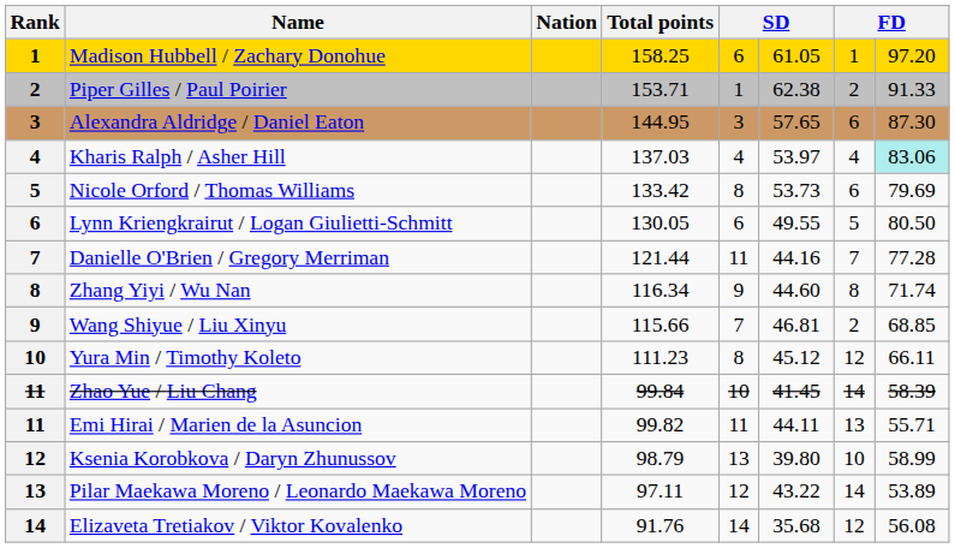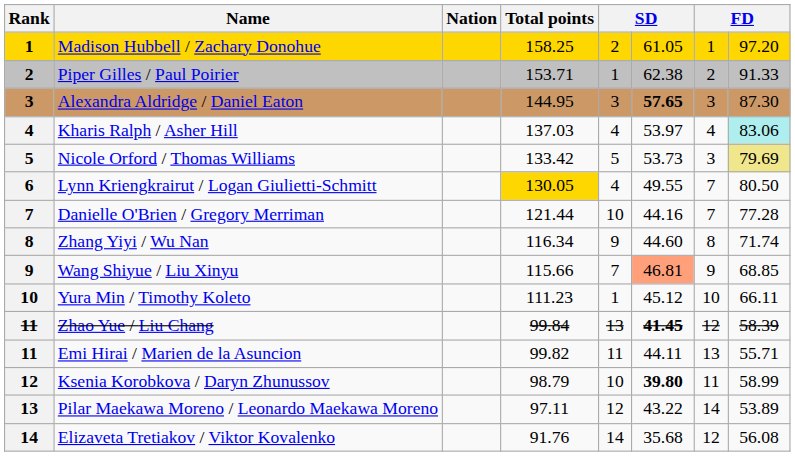 <table class="wikitable sortable">
 <tr>
 <th>Rank</th>
 <th>Name</th>
 <th>Nation</th>
 <th>Total points</th>
 <th colspan="2" width="80px"><a href='#'>SD</a></th>
 <th colspan="2" width="80px"><a href='#'>FD</a></th>
 </tr>
 <tr bgcolor="gold">
 <td align="center"><strong>1</strong></td>
 <td><a href='#'>Madison Hubbell</a> / <a href='#'>Zachary Donohue</a></td>
 <td></td>
 <td align="center">158.25</td>
-<td align="center">6</td>
+<td align="center">2</td>
 <td align="center">61.05</td>
 <td align="center">1</td>
 <td align="center">97.20</td>
 </tr>
 <tr bgcolor="silver">
 <td align="center"><strong>2</strong></td>
 <td><a href='#'>Piper Gilles</a> / <a href='#'>Paul Poirier</a></td>
 <td></td>
 <td align="center">153.71</td>
 <td align="center">1</td>
 <td align="center">62.38</td>
 <td align="center">2</td>
 <td align="center">91.33</td>
 </tr>
 <tr bgcolor="cc9966">
 <td align="center"><strong>3</strong></td>
 <td><a href='#'>Alexandra Aldridge</a> / <a href='#'>Daniel Eaton</a></td>
 <td></td>
 <td align="center">144.95</td>
 <td align="center">3</td>
-<td align="center">57.65</td>
-<td align="center">6</td>
+<td align="center"><strong>57.65</strong></td>
+<td align="center">3</td>
 <td align="center">87.30</td>
 </tr>
 <tr>
 <th>4</th>
 <td><a href='#'>Kharis Ralph</a> / <a href='#'>Asher Hill</a></td>
 <td></td>
 <td align="center">137.03</td>
 <td align="center">4</td>
 <td align="center">53.97</td>
 <td align="center">4</td>
 <td align="center" style="background: paleturquoise;">83.06</td>
 </tr>
 <tr>
 <th>5</th>
 <td><a href='#'>Nicole Orford</a> / <a href='#'>Thomas Williams</a></td>
 <td></td>
 <td align="center">133.42</td>
-<td align="center">8</td>
+<td align="center">5</td>
 <td align="center">53.73</td>
-<td align="center">6</td>
-<td align="center">79.69</td>
+<td align="center">3</td>
+<td align="center" style="background: khaki;">79.69</td>
 </tr>
 <tr>
 <th>6</th>
 <td><a href='#'>Lynn Kriengkrairut</a> / <a href='#'>Logan Giulietti-Schmitt</a></td>
 <td></td>
-<td align="center">130.05</td>
-<td align="center">6</td>
+<td align="center" style="background: gold;">130.05</td>
+<td align="center">4</td>
 <td align="center">49.55</td>
-<td align="center">5</td>
+<td align="center">7</td>
 <td align="center">80.50</td>
 </tr>
 <tr>
 <th>7</th>
 <td><a href='#'>Danielle O'Brien</a> / <a href='#'>Gregory Merriman</a></td>
 <td></td>
 <td align="center">121.44</td>
-<td align="center">11</td>
+<td align="center">10</td>
 <td align="center">44.16</td>
 <td align="center">7</td>
 <td align="center">77.28</td>
 </tr>
 <tr>
 <th>8</th>
 <td><a href='#'>Zhang Yiyi</a> / <a href='#'>Wu Nan</a></td>
 <td></td>
 <td align="center">116.34</td>
 <td align="center">9</td>
 <td align="center">44.60</td>
 <td align="center">8</td>
 <td align="center">71.74</td>
 </tr>
 <tr>
 <th>9</th>
 <td><a href='#'>Wang Shiyue</a> / <a href='#'>Liu Xinyu</a></td>
 <td></td>
 <td align="center">115.66</td>
 <td align="center">7</td>
-<td align="center">46.81</td>
-<td align="center">2</td>
+<td align="center" style="background: lightsalmon;">46.81</td>
+<td align="center">9</td>
 <td align="center">68.85</td>
 </tr>
 <tr>
 <th>10</th>
 <td><a href='#'>Yura Min</a> / <a href='#'>Timothy Koleto</a></td>
 <td></td>
 <td align="center">111.23</td>
-<td align="center">8</td>
+<td align="center">1</td>
 <td align="center">45.12</td>
-<td align="center">12</td>
+<td align="center">10</td>
 <td align="center">66.11</td>
 </tr>
 <tr>
 <th><s>11</s></th>
 <td><s><a href='#'>Zhao Yue</a> / <a href='#'>Liu Chang</a></s></td>
 <td><s></s></td>
 <td align="center"><s>99.84</s></td>
-<td align="center"><s>10</s></td>
-<td align="center"><s>41.45</s></td>
-<td align="center"><s>14</s></td>
+<td align="center"><s>13</s></td>
+<td align="center"><strong><s>41.45</s></strong></td>
+<td align="center"><s>12</s></td>
 <td align="center"><s>58.39</s></td>
 </tr>
 <tr>
 <th>11</th>
 <td><a href='#'>Emi Hirai</a> / <a href='#'>Marien de la Asuncion</a></td>
 <td></td>
 <td align="center">99.82</td>
 <td align="center">11</td>
 <td align="center">44.11</td>
 <td align="center">13</td>
 <td align="center">55.71</td>
 </tr>
 <tr>
 <th>12</th>
 <td><a href='#'>Ksenia Korobkova</a> / <a href='#'>Daryn Zhunussov</a></td>
 <td></td>
 <td align="center">98.79</td>
-<td align="center">13</td>
-<td align="center">39.80</td>
 <td align="center">10</td>
+<td align="center"><strong>39.80</strong></td>
+<td align="center">11</td>
 <td align="center">58.99</td>
 </tr>
 <tr>
 <th>13</th>
 <td><a href='#'>Pilar Maekawa Moreno</a> / <a href='#'>Leonardo Maekawa Moreno</a></td>
 <td></td>
 <td align="center">97.11</td>
 <td align="center">12</td>
 <td align="center">43.22</td>
 <td align="center">14</td>
 <td align="center">53.89</td>
 </tr>
 <tr>
 <th>14</th>
 <td><a href='#'>Elizaveta Tretiakov</a> / <a href='#'>Viktor Kovalenko</a></td>
 <td></td>
 <td align="center">91.76</td>
 <td align="center">14</td>
 <td align="center">35.68</td>
 <td align="center">12</td>
 <td align="center">56.08</td>
 </tr>
 </table>
